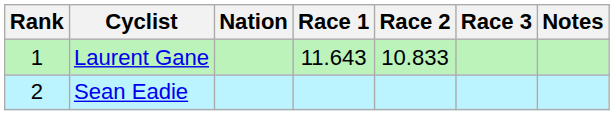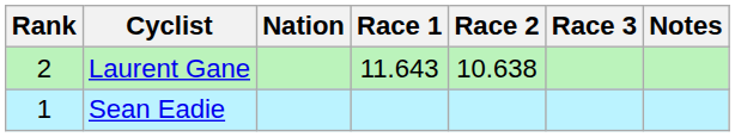 <table class="wikitable sortable" style="text-align:center">
 <tr>
 <th>Rank</th>
 <th>Cyclist</th>
 <th>Nation</th>
 <th>Race 1</th>
 <th>Race 2</th>
 <th>Race 3</th>
 <th>Notes</th>
 </tr>
 <tr bgcolor=bbf3bb>
-<td>1</td>
+<td>2</td>
 <td align=left><a href='#'>Laurent Gane</a></td>
 <td align=left></td>
 <td>11.643</td>
-<td>10.833</td>
+<td>10.638</td>
 <td></td>
 <td></td>
 </tr>
 <tr bgcolor=bbf3ff>
-<td>2</td>
+<td>1</td>
 <td align=left><a href='#'>Sean Eadie</a></td>
 <td align=left></td>
 <td></td>
 <td></td>
 <td></td>
 <td></td>
 </tr>
 </table>
